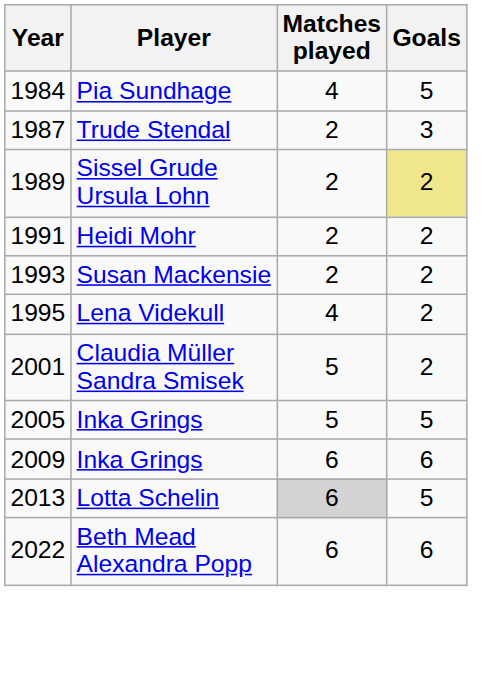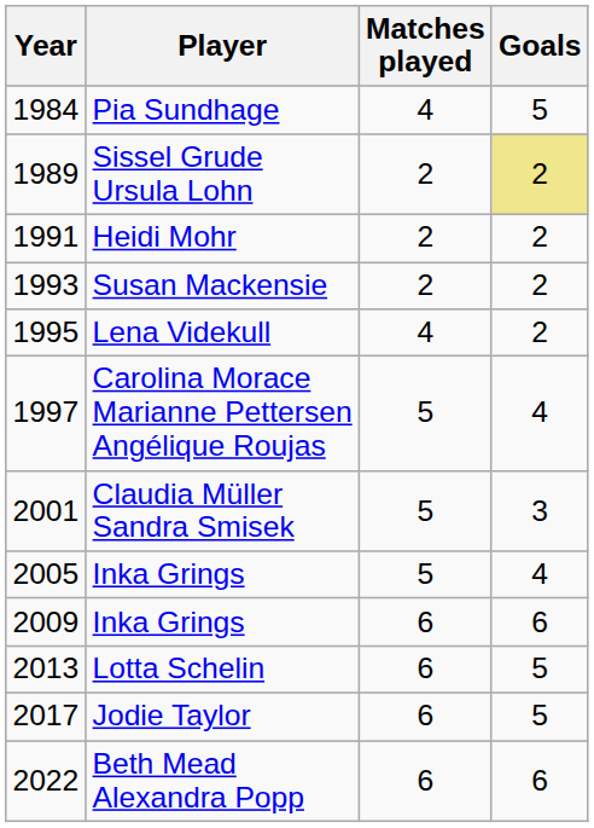 <table class="wikitable">
 <tr>
 <th>Year</th>
 <th>Player</th>
 <th>Matches<br>played</th>
 <th>Goals</th>
 </tr>
 <tr>
 <td>1984</td>
 <td> <a href='#'>Pia Sundhage</a></td>
 <td align=center>4</td>
 <td align=center>5</td>
-</tr>
-<tr>
-<td>1987</td>
-<td> <a href='#'>Trude Stendal</a></td>
-<td align=center>2</td>
-<td align=center>3</td>
 </tr>
 <tr>
 <td>1989</td>
 <td> <a href='#'>Sissel Grude</a><br> <a href='#'>Ursula Lohn</a></td>
 <td align=center>2</td>
 <td align=center style="background: khaki;">2</td>
 </tr>
 <tr>
 <td>1991</td>
 <td> <a href='#'>Heidi Mohr</a></td>
 <td align=center>2</td>
 <td align=center>2</td>
 </tr>
 <tr>
 <td>1993</td>
 <td> <a href='#'>Susan Mackensie</a></td>
 <td align=center>2</td>
 <td align=center>2</td>
 </tr>
 <tr>
 <td>1995</td>
 <td> <a href='#'>Lena Videkull</a></td>
 <td align=center>4</td>
 <td align=center>2</td>
 </tr>
 <tr>
+<td>1997</td>
+<td> <a href='#'>Carolina Morace</a><br> <a href='#'>Marianne Pettersen</a><br> <a href='#'>Angélique Roujas</a></td>
+<td align=center>5</td>
+<td align=center>4</td>
+</tr>
+<tr>
 <td>2001</td>
 <td> <a href='#'>Claudia Müller</a><br> <a href='#'>Sandra Smisek</a></td>
 <td align=center>5</td>
-<td align=center>2</td>
+<td align=center>3</td>
 </tr>
 <tr>
 <td>2005</td>
 <td> <a href='#'>Inka Grings</a></td>
 <td align=center>5</td>
-<td align=center>5</td>
+<td align=center>4</td>
 </tr>
 <tr>
 <td>2009</td>
 <td> <a href='#'>Inka Grings</a></td>
 <td align=center>6</td>
 <td align=center>6</td>
 </tr>
 <tr>
 <td>2013</td>
 <td> <a href='#'>Lotta Schelin</a></td>
-<td align=center style="background: lightgrey;">6</td>
+<td align=center>6</td>
+<td align=center>5</td>
+</tr>
+<tr>
+<td>2017</td>
+<td> <a href='#'>Jodie Taylor</a></td>
+<td align=center>6</td>
 <td align=center>5</td>
 </tr>
 <tr>
 <td>2022</td>
 <td> <a href='#'>Beth Mead</a><br> <a href='#'>Alexandra Popp</a></td>
 <td align=center>6</td>
 <td align=center>6</td>
 </tr>
 </table>
